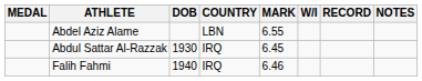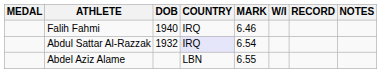 <table class="wikitable">
 <tr>
 <th>MEDAL</th>
 <th>ATHLETE</th>
 <th>DOB</th>
 <th>COUNTRY</th>
 <th>MARK</th>
 <th>W/I</th>
 <th>RECORD</th>
 <th>NOTES</th>
 </tr>
 <tr>
 <td></td>
+<td>Falih Fahmi</td>
+<td>1940</td>
+<td>IRQ</td>
+<td>6.46</td>
+<td></td>
+<td></td>
+<td></td>
+</tr>
+<tr>
+<td></td>
+<td>Abdul Sattar Al-Razzak</td>
+<td>1932</td>
+<td style="background: lavender;">IRQ</td>
+<td>6.54</td>
+<td></td>
+<td></td>
+<td></td>
+</tr>
+<tr>
+<td></td>
 <td>Abdel Aziz Alame</td>
 <td></td>
 <td>LBN</td>
 <td>6.55</td>
 <td></td>
 <td></td>
 <td></td>
 </tr>
-<tr>
-<td></td>
-<td>Abdul Sattar Al-Razzak</td>
-<td>1930</td>
-<td>IRQ</td>
-<td>6.45</td>
-<td></td>
-<td></td>
-<td></td>
-</tr>
-<tr>
-<td></td>
-<td>Falih Fahmi</td>
-<td>1940</td>
-<td>IRQ</td>
-<td>6.46</td>
-<td></td>
-<td></td>
-<td></td>
-</tr>
 </table>
